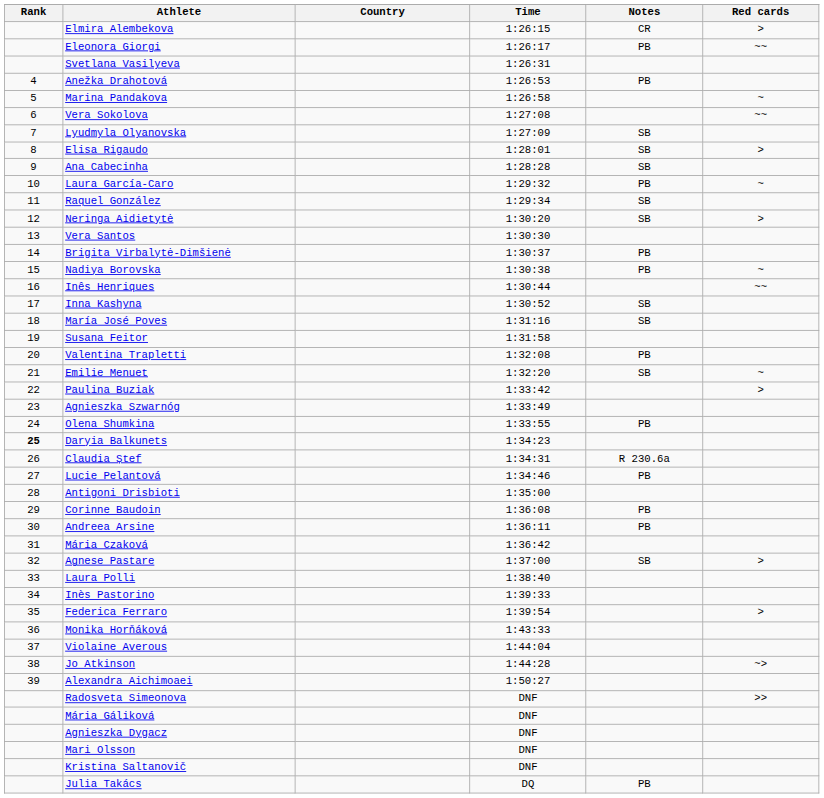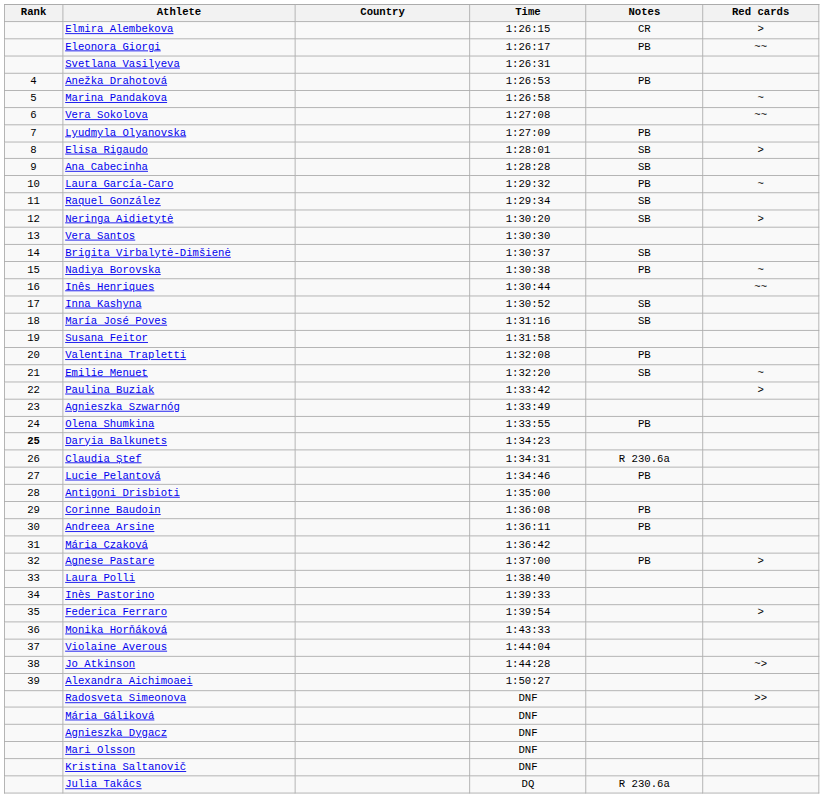 <table class="wikitable sortable" style=" text-align:center; font-size:95%;" width="75%">
 <tr>
 </tr>
 <tr>
 <th width=5%>Rank</th>
 <th width=20%>Athlete</th>
 <th width=15%>Country</th>
 <th width=10%>Time</th>
 <th width=10%>Notes</th>
 <th width=10%>Red cards</th>
 </tr>
 <tr>
 <td align=center></td>
 <td align=left><a href='#'>Elmira Alembekova</a></td>
 <td align=left></td>
 <td>1:26:15</td>
 <td>CR</td>
 <td>></td>
 </tr>
 <tr>
 <td align=center></td>
 <td align=left><a href='#'>Eleonora Giorgi</a></td>
 <td align=left></td>
 <td>1:26:17</td>
 <td>PB</td>
 <td>~~</td>
 </tr>
 <tr>
 <td align=center></td>
 <td align=left><a href='#'>Svetlana Vasilyeva</a></td>
 <td align=left></td>
 <td>1:26:31</td>
 <td></td>
 <td></td>
 </tr>
 <tr>
 <td align=center>4</td>
 <td align=left><a href='#'>Anežka Drahotová</a></td>
 <td align=left></td>
 <td>1:26:53</td>
 <td>PB</td>
 <td></td>
 </tr>
 <tr>
 <td align=center>5</td>
 <td align=left><a href='#'>Marina Pandakova</a></td>
 <td align=left></td>
 <td>1:26:58</td>
 <td></td>
 <td>~</td>
 </tr>
 <tr>
 <td align=center>6</td>
 <td align=left><a href='#'>Vera Sokolova</a></td>
 <td align=left></td>
 <td>1:27:08</td>
 <td></td>
 <td>~~</td>
 </tr>
 <tr>
 <td align=center>7</td>
 <td align=left><a href='#'>Lyudmyla Olyanovska</a></td>
 <td align=left></td>
 <td>1:27:09</td>
-<td>SB</td>
+<td>PB</td>
 <td></td>
 </tr>
 <tr>
 <td align=center>8</td>
 <td align=left><a href='#'>Elisa Rigaudo</a></td>
 <td align=left></td>
 <td>1:28:01</td>
 <td>SB</td>
 <td>></td>
 </tr>
 <tr>
 <td align=center>9</td>
 <td align=left><a href='#'>Ana Cabecinha</a></td>
 <td align=left></td>
 <td>1:28:28</td>
 <td>SB</td>
 <td></td>
 </tr>
 <tr>
 <td align=center>10</td>
 <td align=left><a href='#'>Laura García-Caro</a></td>
 <td align=left></td>
 <td>1:29:32</td>
 <td>PB</td>
 <td>~</td>
 </tr>
 <tr>
 <td align=center>11</td>
 <td align=left><a href='#'>Raquel González</a></td>
 <td align=left></td>
 <td>1:29:34</td>
 <td>SB</td>
 <td></td>
 </tr>
 <tr>
 <td align=center>12</td>
 <td align=left><a href='#'>Neringa Aidietytė</a></td>
 <td align=left></td>
 <td>1:30:20</td>
 <td>SB</td>
 <td>></td>
 </tr>
 <tr>
 <td align=center>13</td>
 <td align=left><a href='#'>Vera Santos</a></td>
 <td align=left></td>
 <td>1:30:30</td>
 <td></td>
 <td></td>
 </tr>
 <tr>
 <td align=center>14</td>
 <td align=left><a href='#'>Brigita Virbalytė-Dimšienė</a></td>
 <td align=left></td>
 <td>1:30:37</td>
-<td>PB</td>
+<td>SB</td>
 <td></td>
 </tr>
 <tr>
 <td align=center>15</td>
 <td align=left><a href='#'>Nadiya Borovska</a></td>
 <td align=left></td>
 <td>1:30:38</td>
 <td>PB</td>
 <td>~</td>
 </tr>
 <tr>
 <td align=center>16</td>
 <td align=left><a href='#'>Inês Henriques</a></td>
 <td align=left></td>
 <td>1:30:44</td>
 <td></td>
 <td>~~</td>
 </tr>
 <tr>
 <td align=center>17</td>
 <td align=left><a href='#'>Inna Kashyna</a></td>
 <td align=left></td>
 <td>1:30:52</td>
 <td>SB</td>
 <td></td>
 </tr>
 <tr>
 <td align=center>18</td>
 <td align=left><a href='#'>María José Poves</a></td>
 <td align=left></td>
 <td>1:31:16</td>
 <td>SB</td>
 <td></td>
 </tr>
 <tr>
 <td align=center>19</td>
 <td align=left><a href='#'>Susana Feitor</a></td>
 <td align=left></td>
 <td>1:31:58</td>
 <td></td>
 <td></td>
 </tr>
 <tr>
 <td align=center>20</td>
 <td align=left><a href='#'>Valentina Trapletti</a></td>
 <td align=left></td>
 <td>1:32:08</td>
 <td>PB</td>
 <td></td>
 </tr>
 <tr>
 <td align=center>21</td>
 <td align=left><a href='#'>Emilie Menuet</a></td>
 <td align=left></td>
 <td>1:32:20</td>
 <td>SB</td>
 <td>~</td>
 </tr>
 <tr>
 <td align=center>22</td>
 <td align=left><a href='#'>Paulina Buziak</a></td>
 <td align=left></td>
 <td>1:33:42</td>
 <td></td>
 <td>></td>
 </tr>
 <tr>
 <td align=center>23</td>
 <td align=left><a href='#'>Agnieszka Szwarnóg</a></td>
 <td align=left></td>
 <td>1:33:49</td>
 <td></td>
 <td></td>
 </tr>
 <tr>
 <td align=center>24</td>
 <td align=left><a href='#'>Olena Shumkina</a></td>
 <td align=left></td>
 <td>1:33:55</td>
 <td>PB</td>
 <td></td>
 </tr>
 <tr>
 <td align=center><strong>25</strong></td>
 <td align=left><a href='#'>Daryia Balkunets</a></td>
 <td align=left></td>
 <td>1:34:23</td>
 <td></td>
 <td></td>
 </tr>
 <tr>
 <td align=center>26</td>
 <td align=left><a href='#'>Claudia Ștef</a></td>
 <td align=left></td>
 <td>1:34:31</td>
 <td>R 230.6a</td>
 <td></td>
 </tr>
 <tr>
 <td align=center>27</td>
 <td align=left><a href='#'>Lucie Pelantová</a></td>
 <td align=left></td>
 <td>1:34:46</td>
 <td>PB</td>
 <td></td>
 </tr>
 <tr>
 <td align=center>28</td>
 <td align=left><a href='#'>Antigoni Drisbioti</a></td>
 <td align=left></td>
 <td>1:35:00</td>
 <td></td>
 <td></td>
 </tr>
 <tr>
 <td align=center>29</td>
 <td align=left><a href='#'>Corinne Baudoin</a></td>
 <td align=left></td>
 <td>1:36:08</td>
 <td>PB</td>
 <td></td>
 </tr>
 <tr>
 <td align=center>30</td>
 <td align=left><a href='#'>Andreea Arsine</a></td>
 <td align=left></td>
 <td>1:36:11</td>
 <td>PB</td>
 <td></td>
 </tr>
 <tr>
 <td align=center>31</td>
 <td align=left><a href='#'>Mária Czaková</a></td>
 <td align=left></td>
 <td>1:36:42</td>
 <td></td>
 <td></td>
 </tr>
 <tr>
 <td align=center>32</td>
 <td align=left><a href='#'>Agnese Pastare</a></td>
 <td align=left></td>
 <td>1:37:00</td>
-<td>SB</td>
+<td>PB</td>
 <td>></td>
 </tr>
 <tr>
 <td align=center>33</td>
 <td align=left><a href='#'>Laura Polli</a></td>
 <td align=left></td>
 <td>1:38:40</td>
 <td></td>
 <td></td>
 </tr>
 <tr>
 <td align=center>34</td>
 <td align=left><a href='#'>Inès Pastorino</a></td>
 <td align=left></td>
 <td>1:39:33</td>
 <td></td>
 <td></td>
 </tr>
 <tr>
 <td align=center>35</td>
 <td align=left><a href='#'>Federica Ferraro</a></td>
 <td align=left></td>
 <td>1:39:54</td>
 <td></td>
 <td>></td>
 </tr>
 <tr>
 <td align=center>36</td>
 <td align=left><a href='#'>Monika Horňáková</a></td>
 <td align=left></td>
 <td>1:43:33</td>
 <td></td>
 <td></td>
 </tr>
 <tr>
 <td align=center>37</td>
 <td align=left><a href='#'>Violaine Averous</a></td>
 <td align=left></td>
 <td>1:44:04</td>
 <td></td>
 <td></td>
 </tr>
 <tr>
 <td align=center>38</td>
 <td align=left><a href='#'>Jo Atkinson</a></td>
 <td align=left></td>
 <td>1:44:28</td>
 <td></td>
 <td>~></td>
 </tr>
 <tr>
 <td align=center>39</td>
 <td align=left><a href='#'>Alexandra Aichimoaei</a></td>
 <td align=left></td>
 <td>1:50:27</td>
 <td></td>
 <td></td>
 </tr>
 <tr>
 <td align=center></td>
 <td align=left><a href='#'>Radosveta Simeonova</a></td>
 <td align=left></td>
 <td>DNF</td>
 <td></td>
 <td>>></td>
 </tr>
 <tr>
 <td align=center></td>
 <td align=left><a href='#'>Mária Gáliková</a></td>
 <td align=left></td>
 <td>DNF</td>
 <td></td>
 <td></td>
 </tr>
 <tr>
 <td align=center></td>
 <td align=left><a href='#'>Agnieszka Dygacz</a></td>
 <td align=left></td>
 <td>DNF</td>
 <td></td>
 <td></td>
 </tr>
 <tr>
 <td align=center></td>
 <td align=left><a href='#'>Mari Olsson</a></td>
 <td align=left></td>
 <td>DNF</td>
 <td></td>
 <td></td>
 </tr>
 <tr>
 <td align=center></td>
 <td align=left><a href='#'>Kristina Saltanovič</a></td>
 <td align=left></td>
 <td>DNF</td>
 <td></td>
 <td></td>
 </tr>
 <tr>
 <td align=center></td>
 <td align=left><a href='#'>Julia Takács</a></td>
 <td align=left></td>
 <td>DQ</td>
-<td>PB</td>
+<td>R 230.6a</td>
 <td></td>
 </tr>
 </table>
